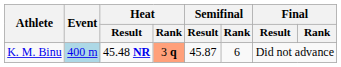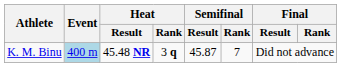 <table class=wikitable style="font-size:90%">
 <tr>
 <th rowspan="2">Athlete</th>
 <th rowspan="2">Event</th>
 <th colspan="2">Heat</th>
 <th colspan="2">Semifinal</th>
 <th colspan="2">Final</th>
 </tr>
 <tr style="font-size:95%">
 <th>Result</th>
 <th>Rank</th>
 <th>Result</th>
 <th>Rank</th>
 <th>Result</th>
 <th>Rank</th>
 </tr>
 <tr align=center>
 <td align=left><a href='#'>K. M. Binu</a></td>
 <td align=left style="background: lightblue;"><a href='#'>400 m</a></td>
 <td>45.48 <strong><a href='#'>NR</a></strong></td>
-<td style="background: lightsalmon;">3 <strong>q</strong></td>
+<td>3 <strong>q</strong></td>
 <td>45.87</td>
-<td>6</td>
+<td>7</td>
 <td colspan=2>Did not advance</td>
 </tr>
 </table>
